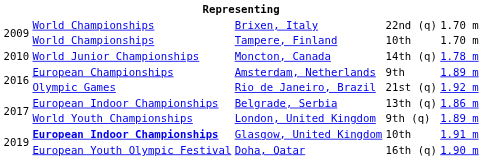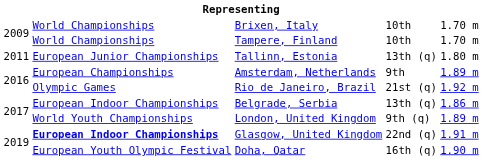 <table>
 <tr>
 <th colspan="5">Representing </th>
 </tr>
 <tr>
 <td rowspan=2>2009</td>
 <td><a href='#'>World Championships</a></td>
 <td><a href='#'>Brixen, Italy</a></td>
-<td>22nd (q)</td>
+<td>10th</td>
 <td>1.70 m</td>
 </tr>
 <tr>
 <td><a href='#'>World Championships</a></td>
 <td><a href='#'>Tampere, Finland</a></td>
 <td>10th</td>
 <td>1.70 m</td>
 </tr>
 <tr>
-<td>2010</td>
-<td><a href='#'>World Junior Championships</a></td>
-<td><a href='#'>Moncton, Canada</a></td>
-<td>14th (q)</td>
-<td><a href='#'>1.78 m</a></td>
+<td>2011</td>
+<td><a href='#'>European Junior Championships</a></td>
+<td><a href='#'>Tallinn, Estonia</a></td>
+<td>13th (q)</td>
+<td>1.80 m</td>
 </tr>
 <tr>
 <td rowspan=2>2016</td>
 <td><a href='#'>European Championships</a></td>
 <td><a href='#'>Amsterdam, Netherlands</a></td>
 <td>9th</td>
 <td><a href='#'>1.89 m</a></td>
 </tr>
 <tr>
 <td><a href='#'>Olympic Games</a></td>
 <td><a href='#'>Rio de Janeiro, Brazil</a></td>
 <td>21st (q)</td>
 <td><a href='#'>1.92 m</a></td>
 </tr>
 <tr>
 <td rowspan=2>2017</td>
 <td><a href='#'>European Indoor Championships</a></td>
 <td><a href='#'>Belgrade, Serbia</a></td>
 <td>13th (q)</td>
 <td><a href='#'>1.86 m</a></td>
 </tr>
 <tr>
 <td><a href='#'>World Youth Championships</a></td>
 <td><a href='#'>London, United Kingdom</a></td>
 <td>9th (q)</td>
 <td><a href='#'>1.89 m</a></td>
 </tr>
 <tr>
 <td rowspan=2>2019</td>
 <td><strong><a href='#'>European Indoor Championships</a></strong></td>
 <td><a href='#'>Glasgow, United Kingdom</a></td>
-<td>10th</td>
+<td>22nd (q)</td>
 <td><a href='#'>1.91 m</a></td>
 </tr>
 <tr>
 <td><a href='#'>European Youth Olympic Festival</a></td>
 <td><a href='#'>Doha, Qatar</a></td>
 <td>16th (q)</td>
 <td><a href='#'>1.90 m</a></td>
 </tr>
 </table>
